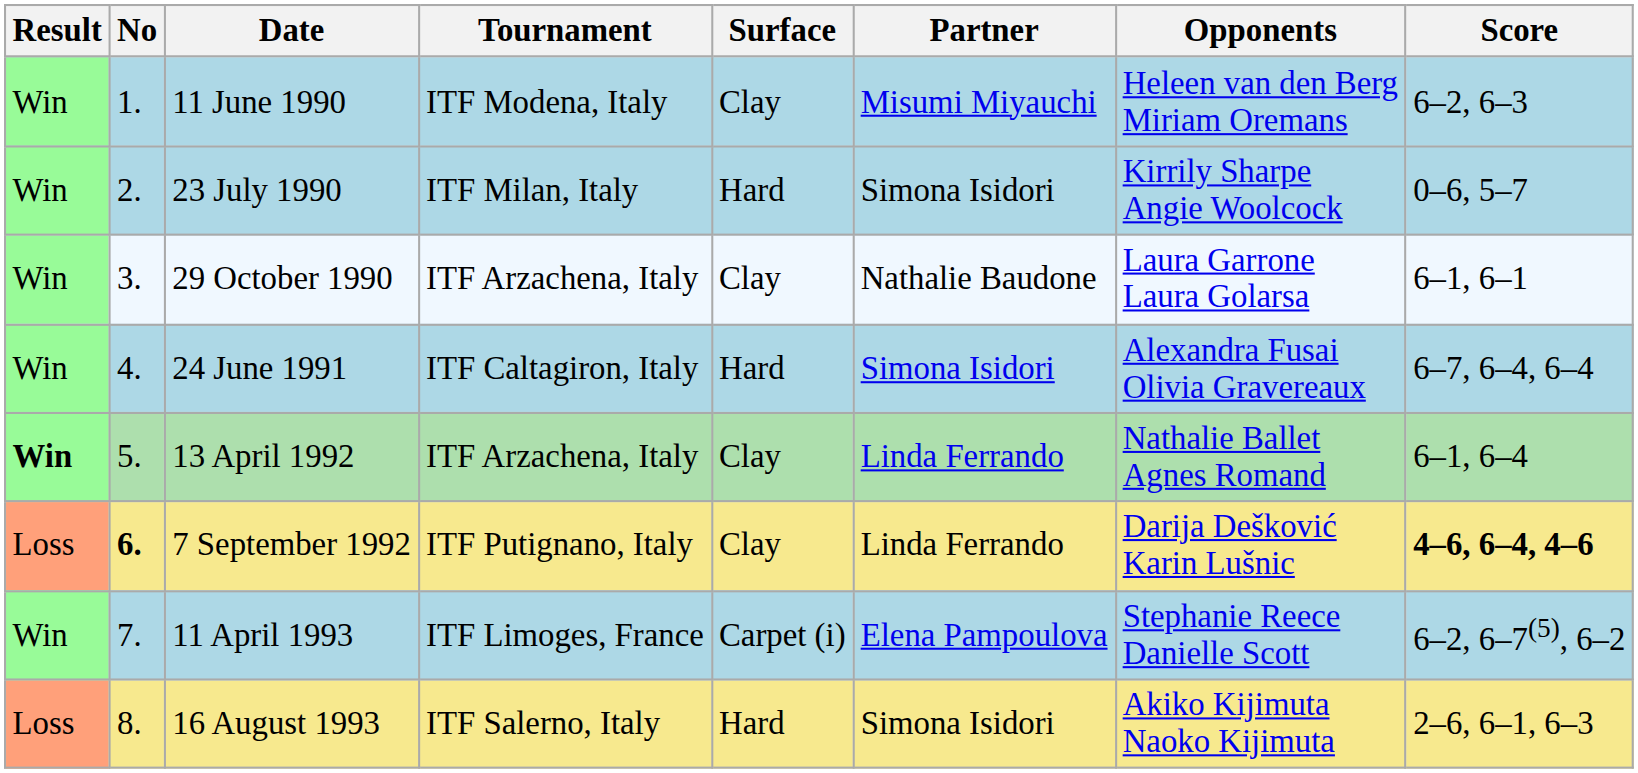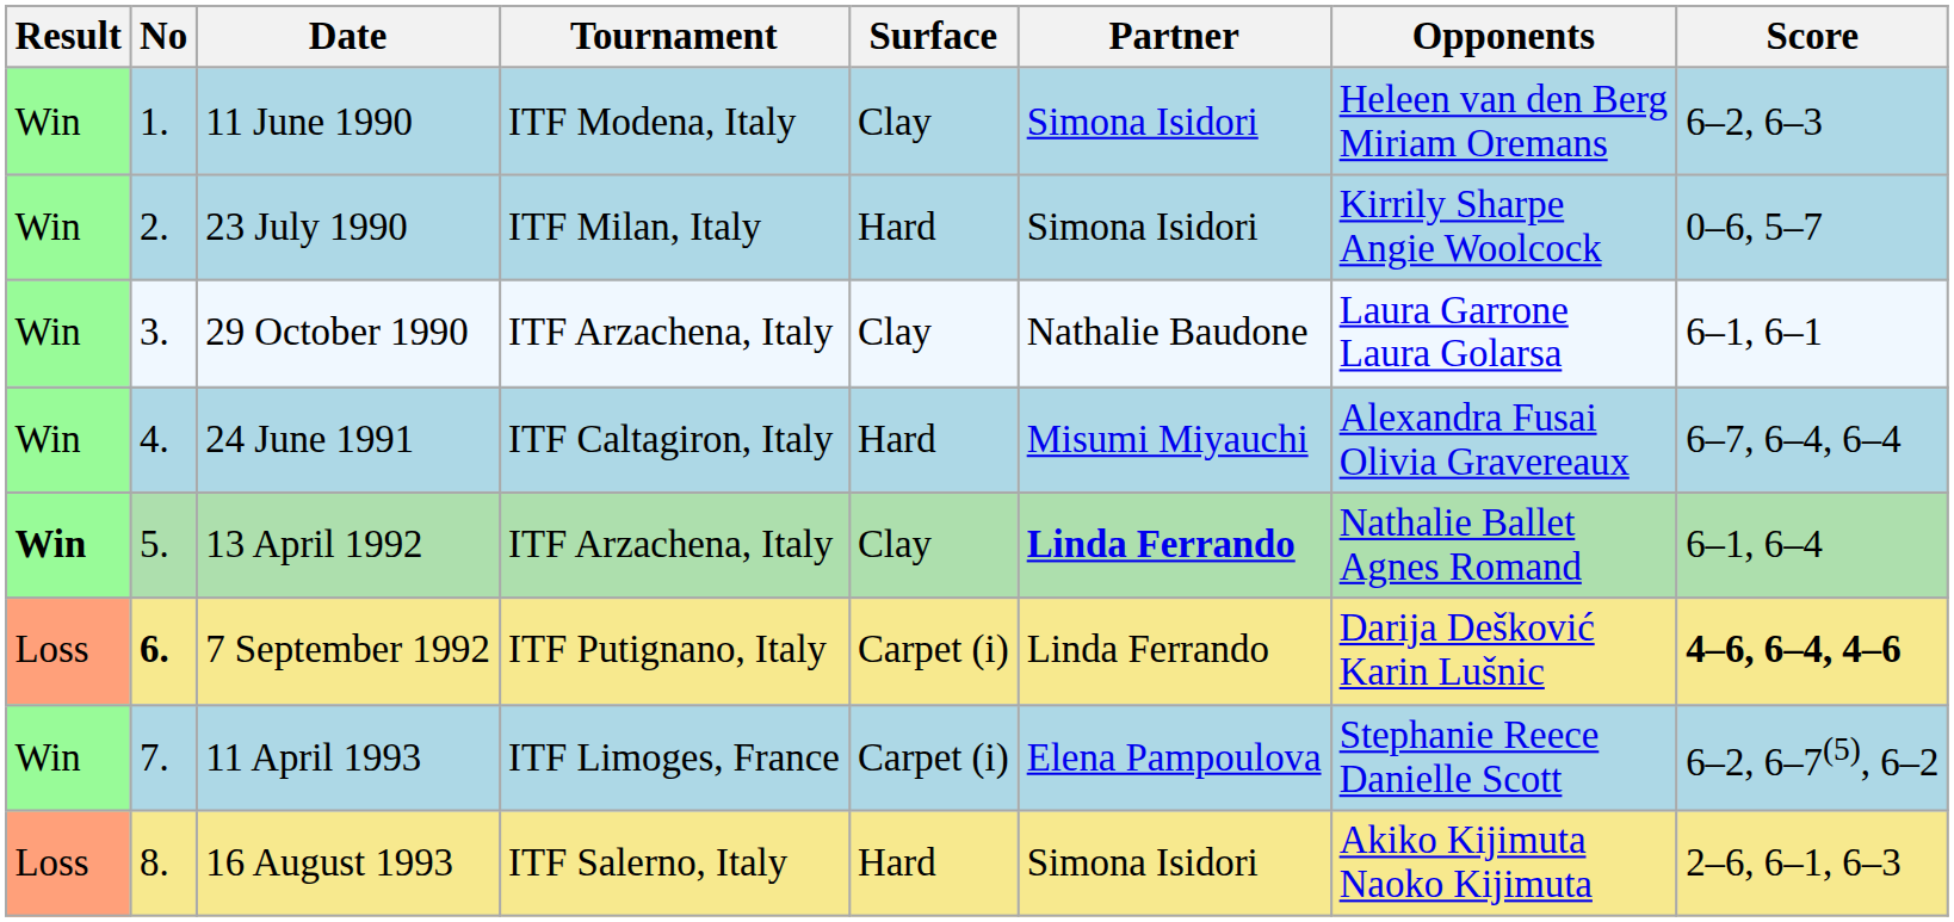 <table class="sortable wikitable">
 <tr>
 <th>Result</th>
 <th>No</th>
 <th>Date</th>
 <th>Tournament</th>
 <th>Surface</th>
 <th>Partner</th>
 <th>Opponents</th>
 <th class="unsortable">Score</th>
 </tr>
 <tr style="background:lightblue;">
 <td style="background:#98fb98;">Win</td>
 <td>1.</td>
 <td>11 June 1990</td>
 <td>ITF Modena, Italy</td>
 <td>Clay</td>
-<td> <a href='#'>Misumi Miyauchi</a></td>
+<td> <a href='#'>Simona Isidori</a></td>
 <td> <a href='#'>Heleen van den Berg</a> <br>  <a href='#'>Miriam Oremans</a></td>
 <td>6–2, 6–3</td>
 </tr>
 <tr style="background:lightblue;">
 <td style="background:#98fb98;">Win</td>
 <td>2.</td>
 <td>23 July 1990</td>
 <td>ITF Milan, Italy</td>
 <td>Hard</td>
 <td> Simona Isidori</td>
 <td> <a href='#'>Kirrily Sharpe</a> <br>  <a href='#'>Angie Woolcock</a></td>
 <td>0–6, 5–7</td>
 </tr>
 <tr style="background:#f0f8ff;">
 <td style="background:#98fb98;">Win</td>
 <td>3.</td>
 <td>29 October 1990</td>
 <td>ITF Arzachena, Italy</td>
 <td>Clay</td>
 <td> Nathalie Baudone</td>
 <td> <a href='#'>Laura Garrone</a> <br>  <a href='#'>Laura Golarsa</a></td>
 <td>6–1, 6–1</td>
 </tr>
 <tr style="background:lightblue;">
 <td style="background:#98fb98;">Win</td>
 <td>4.</td>
 <td>24 June 1991</td>
 <td>ITF Caltagiron, Italy</td>
 <td>Hard</td>
-<td> <a href='#'>Simona Isidori</a></td>
+<td> <a href='#'>Misumi Miyauchi</a></td>
 <td> <a href='#'>Alexandra Fusai</a> <br>  <a href='#'>Olivia Gravereaux</a></td>
 <td>6–7, 6–4, 6–4</td>
 </tr>
 <tr style="background:#addfad;">
 <td style="background:#98fb98;"><strong>Win</strong></td>
 <td>5.</td>
 <td>13 April 1992</td>
 <td>ITF Arzachena, Italy</td>
 <td>Clay</td>
-<td> <a href='#'>Linda Ferrando</a></td>
+<td><strong> <a href='#'>Linda Ferrando</a></strong></td>
 <td> <a href='#'>Nathalie Ballet</a> <br>  <a href='#'>Agnes Romand</a></td>
 <td>6–1, 6–4</td>
 </tr>
 <tr style="background:#f7e98e;">
 <td style="background:#ffa07a;">Loss</td>
 <td><strong>6.</strong></td>
 <td>7 September 1992</td>
 <td>ITF Putignano, Italy</td>
-<td>Clay</td>
+<td>Carpet (i)</td>
 <td> Linda Ferrando</td>
 <td> <a href='#'>Darija Dešković</a> <br>  <a href='#'>Karin Lušnic</a></td>
 <td><strong>4–6, 6–4, 4–6</strong></td>
 </tr>
 <tr bgcolor="lightblue">
 <td style="background:#98fb98;">Win</td>
 <td>7.</td>
 <td>11 April 1993</td>
 <td>ITF Limoges, France</td>
 <td>Carpet (i)</td>
 <td> <a href='#'>Elena Pampoulova</a></td>
 <td> <a href='#'>Stephanie Reece</a> <br> <a href='#'>Danielle Scott</a></td>
 <td>6–2, 6–7<sup>(5)</sup>, 6–2</td>
 </tr>
 <tr style="background:#f7e98e;">
 <td style="background:#ffa07a;">Loss</td>
 <td>8.</td>
 <td>16 August 1993</td>
 <td>ITF Salerno, Italy</td>
 <td>Hard</td>
 <td> Simona Isidori</td>
 <td> <a href='#'>Akiko Kijimuta</a> <br>  <a href='#'>Naoko Kijimuta</a></td>
 <td>2–6, 6–1, 6–3</td>
 </tr>
 </table>
